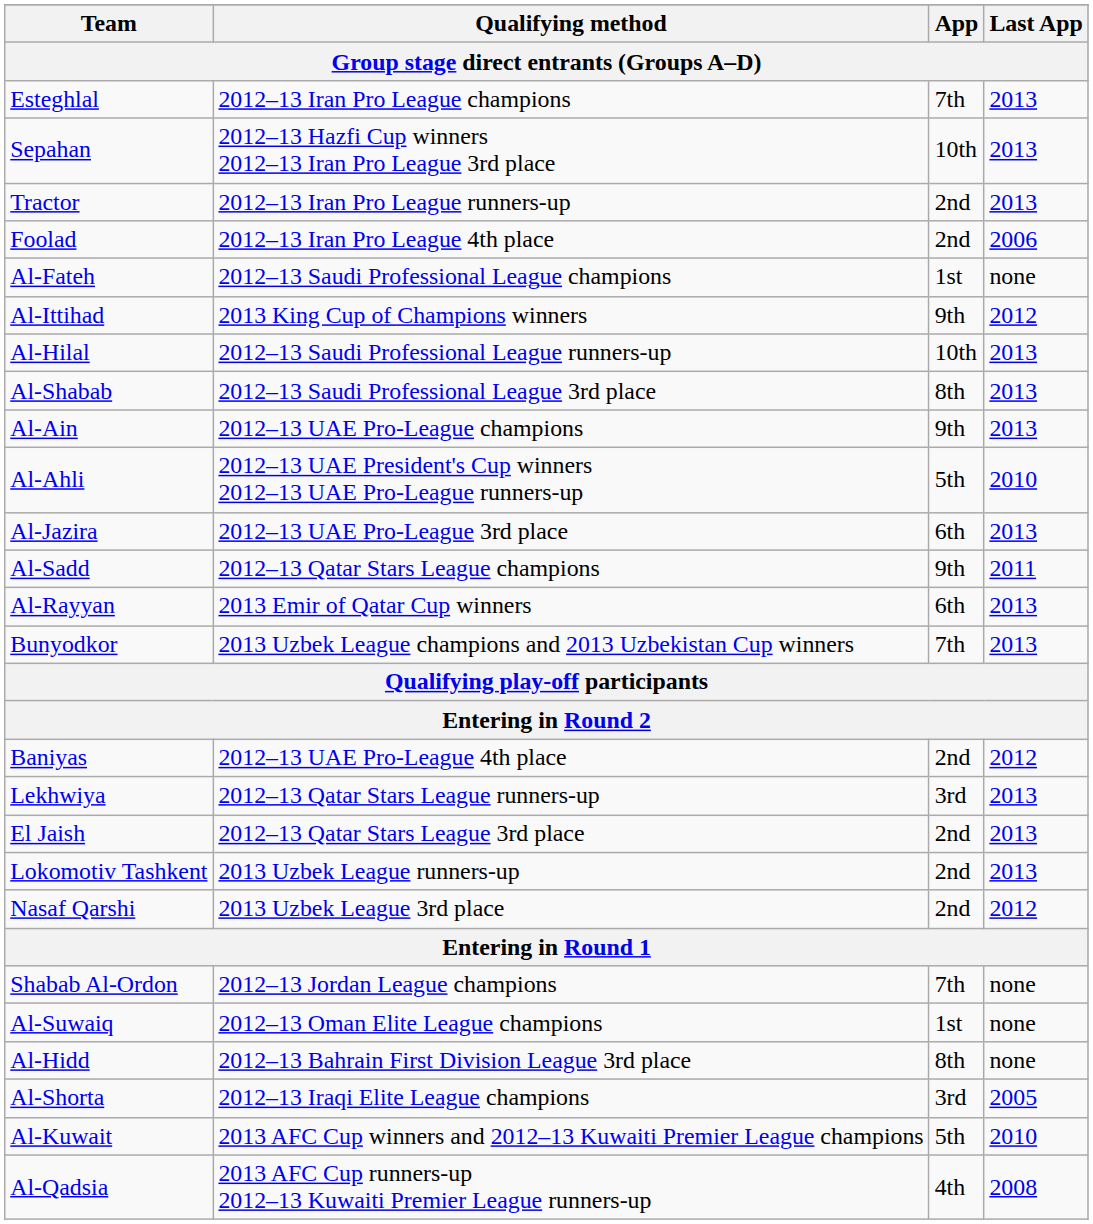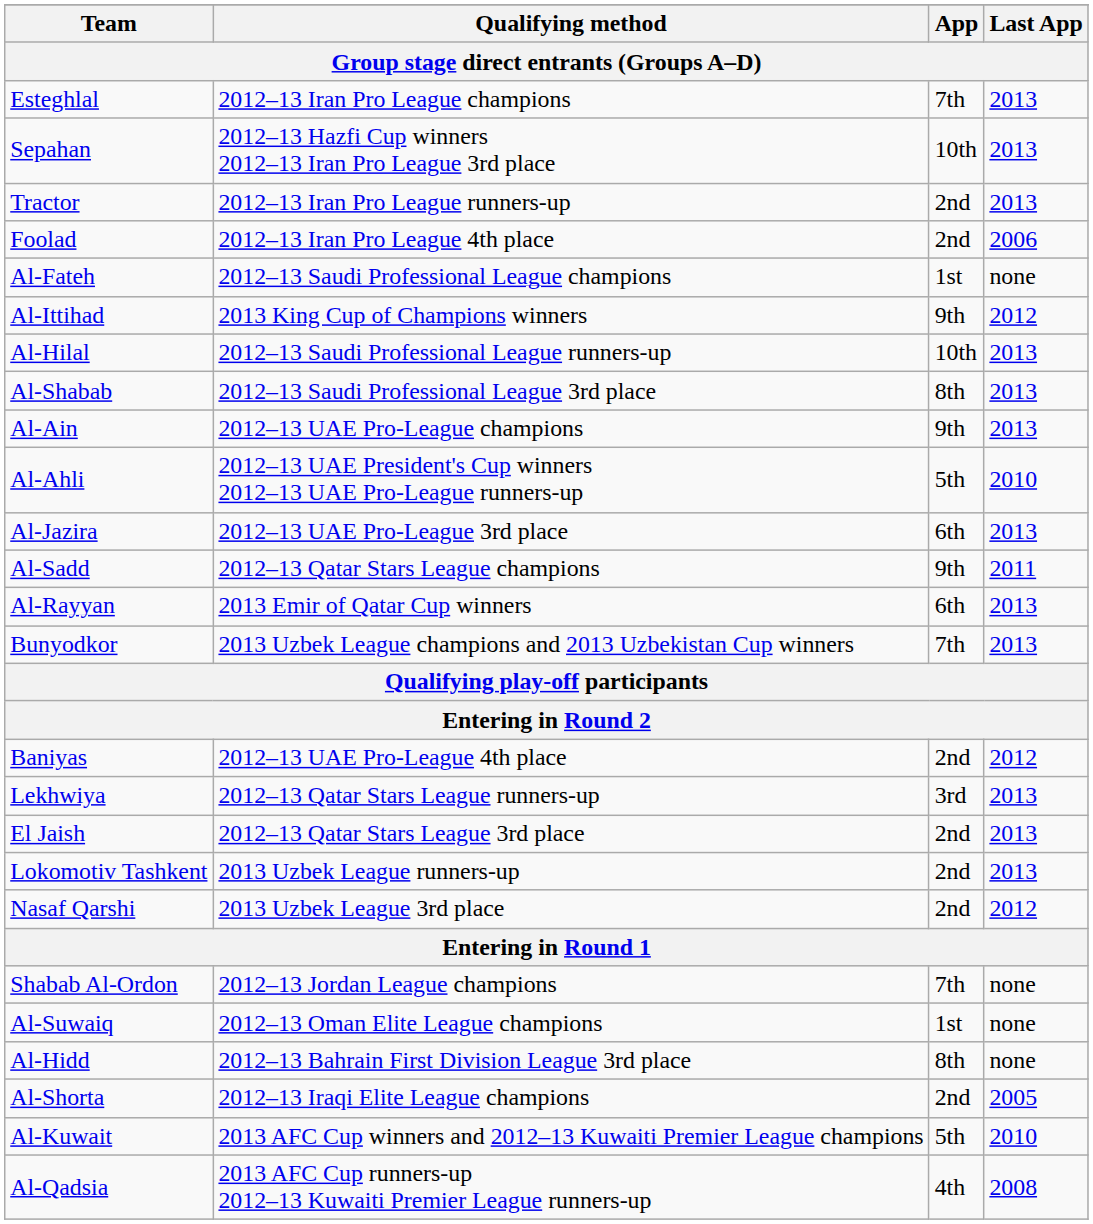 <table class="wikitable">
 <tr>
 </tr>
 <tr>
 <th>Team</th>
 <th>Qualifying method</th>
 <th>App</th>
 <th>Last App</th>
 </tr>
 <tr>
 <th colspan=4><a href='#'>Group stage</a> direct entrants (Groups A–D)</th>
 </tr>
 <tr>
 <td> <a href='#'>Esteghlal</a></td>
 <td><a href='#'>2012–13 Iran Pro League</a> champions</td>
 <td>7th</td>
 <td><a href='#'>2013</a></td>
 </tr>
 <tr>
 <td> <a href='#'>Sepahan</a></td>
 <td><a href='#'>2012–13 Hazfi Cup</a> winners<br><a href='#'>2012–13 Iran Pro League</a> 3rd place</td>
 <td>10th</td>
 <td><a href='#'>2013</a></td>
 </tr>
 <tr>
 <td> <a href='#'>Tractor</a></td>
 <td><a href='#'>2012–13 Iran Pro League</a> runners-up</td>
 <td>2nd</td>
 <td><a href='#'>2013</a></td>
 </tr>
 <tr>
 <td> <a href='#'>Foolad</a></td>
 <td><a href='#'>2012–13 Iran Pro League</a> 4th place</td>
 <td>2nd</td>
 <td><a href='#'>2006</a></td>
 </tr>
 <tr>
 <td> <a href='#'>Al-Fateh</a></td>
 <td><a href='#'>2012–13 Saudi Professional League</a> champions</td>
 <td>1st</td>
 <td>none</td>
 </tr>
 <tr>
 <td> <a href='#'>Al-Ittihad</a></td>
 <td><a href='#'>2013 King Cup of Champions</a> winners</td>
 <td>9th</td>
 <td><a href='#'>2012</a></td>
 </tr>
 <tr>
 <td> <a href='#'>Al-Hilal</a></td>
 <td><a href='#'>2012–13 Saudi Professional League</a> runners-up</td>
 <td>10th</td>
 <td><a href='#'>2013</a></td>
 </tr>
 <tr>
 <td> <a href='#'>Al-Shabab</a></td>
 <td><a href='#'>2012–13 Saudi Professional League</a> 3rd place</td>
 <td>8th</td>
 <td><a href='#'>2013</a></td>
 </tr>
 <tr>
 <td> <a href='#'>Al-Ain</a></td>
 <td><a href='#'>2012–13 UAE Pro-League</a> champions</td>
 <td>9th</td>
 <td><a href='#'>2013</a></td>
 </tr>
 <tr>
 <td> <a href='#'>Al-Ahli</a></td>
 <td><a href='#'>2012–13 UAE President's Cup</a> winners<br><a href='#'>2012–13 UAE Pro-League</a> runners-up</td>
 <td>5th</td>
 <td><a href='#'>2010</a></td>
 </tr>
 <tr>
 <td> <a href='#'>Al-Jazira</a></td>
 <td><a href='#'>2012–13 UAE Pro-League</a> 3rd place</td>
 <td>6th</td>
 <td><a href='#'>2013</a></td>
 </tr>
 <tr>
 <td> <a href='#'>Al-Sadd</a></td>
 <td><a href='#'>2012–13 Qatar Stars League</a> champions</td>
 <td>9th</td>
 <td><a href='#'>2011</a></td>
 </tr>
 <tr>
 <td> <a href='#'>Al-Rayyan</a></td>
 <td><a href='#'>2013 Emir of Qatar Cup</a> winners</td>
 <td>6th</td>
 <td><a href='#'>2013</a></td>
 </tr>
 <tr>
 <td> <a href='#'>Bunyodkor</a></td>
 <td><a href='#'>2013 Uzbek League</a> champions and <a href='#'>2013 Uzbekistan Cup</a> winners</td>
 <td>7th</td>
 <td><a href='#'>2013</a></td>
 </tr>
 <tr>
 <th colspan=4><a href='#'>Qualifying play-off</a> participants</th>
 </tr>
 <tr>
 <th colspan=4>Entering in <a href='#'>Round 2</a></th>
 </tr>
 <tr>
 <td> <a href='#'>Baniyas</a></td>
 <td><a href='#'>2012–13 UAE Pro-League</a> 4th place</td>
 <td>2nd</td>
 <td><a href='#'>2012</a></td>
 </tr>
 <tr>
 <td> <a href='#'>Lekhwiya</a></td>
 <td><a href='#'>2012–13 Qatar Stars League</a> runners-up</td>
 <td>3rd</td>
 <td><a href='#'>2013</a></td>
 </tr>
 <tr>
 <td> <a href='#'>El Jaish</a></td>
 <td><a href='#'>2012–13 Qatar Stars League</a> 3rd place</td>
 <td>2nd</td>
 <td><a href='#'>2013</a></td>
 </tr>
 <tr>
 <td> <a href='#'>Lokomotiv Tashkent</a></td>
 <td><a href='#'>2013 Uzbek League</a> runners-up</td>
 <td>2nd</td>
 <td><a href='#'>2013</a></td>
 </tr>
 <tr>
 <td> <a href='#'>Nasaf Qarshi</a></td>
 <td><a href='#'>2013 Uzbek League</a> 3rd place</td>
 <td>2nd</td>
 <td><a href='#'>2012</a></td>
 </tr>
 <tr>
 <th colspan=4>Entering in <a href='#'>Round 1</a></th>
 </tr>
 <tr>
 <td> <a href='#'>Shabab Al-Ordon</a></td>
 <td><a href='#'>2012–13 Jordan League</a> champions</td>
 <td>7th</td>
 <td>none</td>
 </tr>
 <tr>
 <td> <a href='#'>Al-Suwaiq</a></td>
 <td><a href='#'>2012–13 Oman Elite League</a> champions</td>
 <td>1st</td>
 <td>none</td>
 </tr>
 <tr>
 <td> <a href='#'>Al-Hidd</a></td>
 <td><a href='#'>2012–13 Bahrain First Division League</a> 3rd place</td>
 <td>8th</td>
 <td>none</td>
 </tr>
 <tr>
 <td> <a href='#'>Al-Shorta</a></td>
 <td><a href='#'>2012–13 Iraqi Elite League</a> champions</td>
-<td>3rd</td>
+<td>2nd</td>
 <td><a href='#'>2005</a></td>
 </tr>
 <tr>
 <td> <a href='#'>Al-Kuwait</a></td>
 <td><a href='#'>2013 AFC Cup</a> winners and <a href='#'>2012–13 Kuwaiti Premier League</a> champions</td>
 <td>5th</td>
 <td><a href='#'>2010</a></td>
 </tr>
 <tr>
 <td> <a href='#'>Al-Qadsia</a></td>
 <td><a href='#'>2013 AFC Cup</a> runners-up <br><a href='#'>2012–13 Kuwaiti Premier League</a> runners-up</td>
 <td>4th</td>
 <td><a href='#'>2008</a></td>
 </tr>
 </table>
